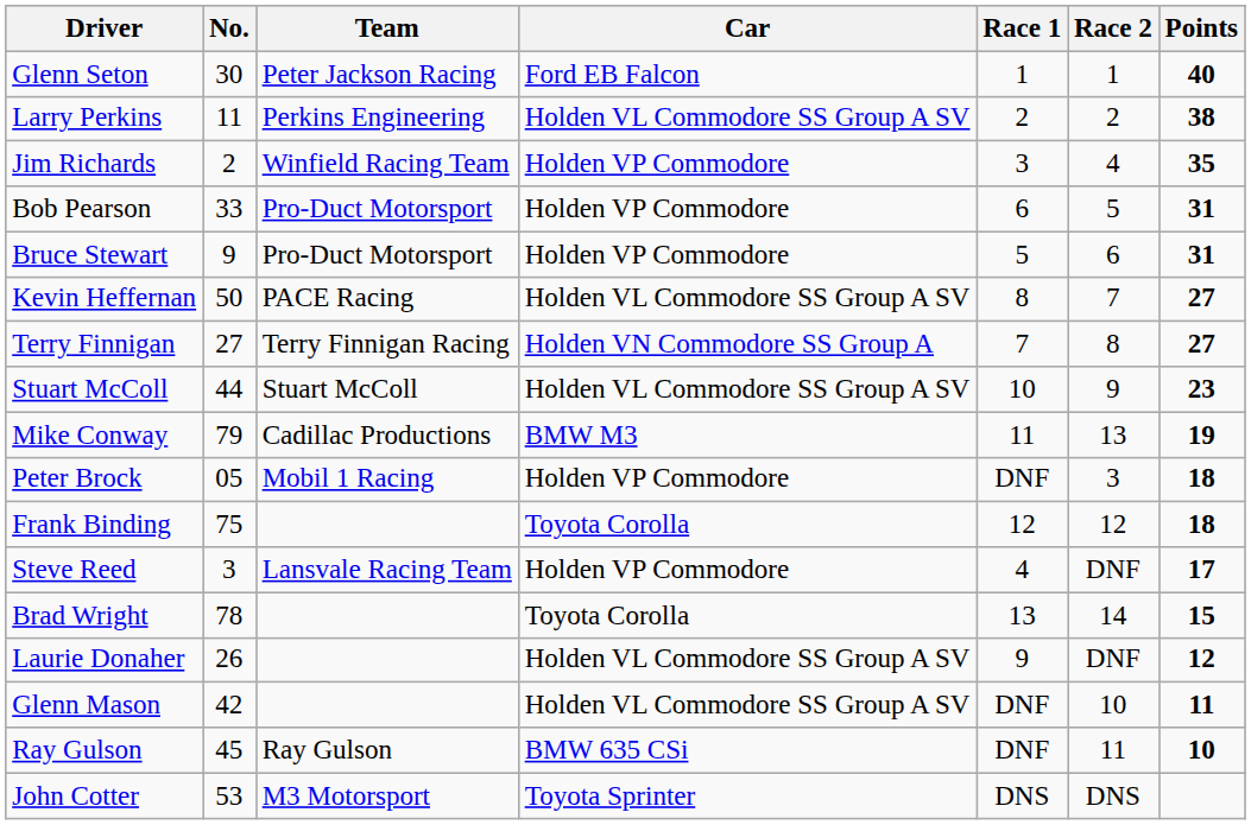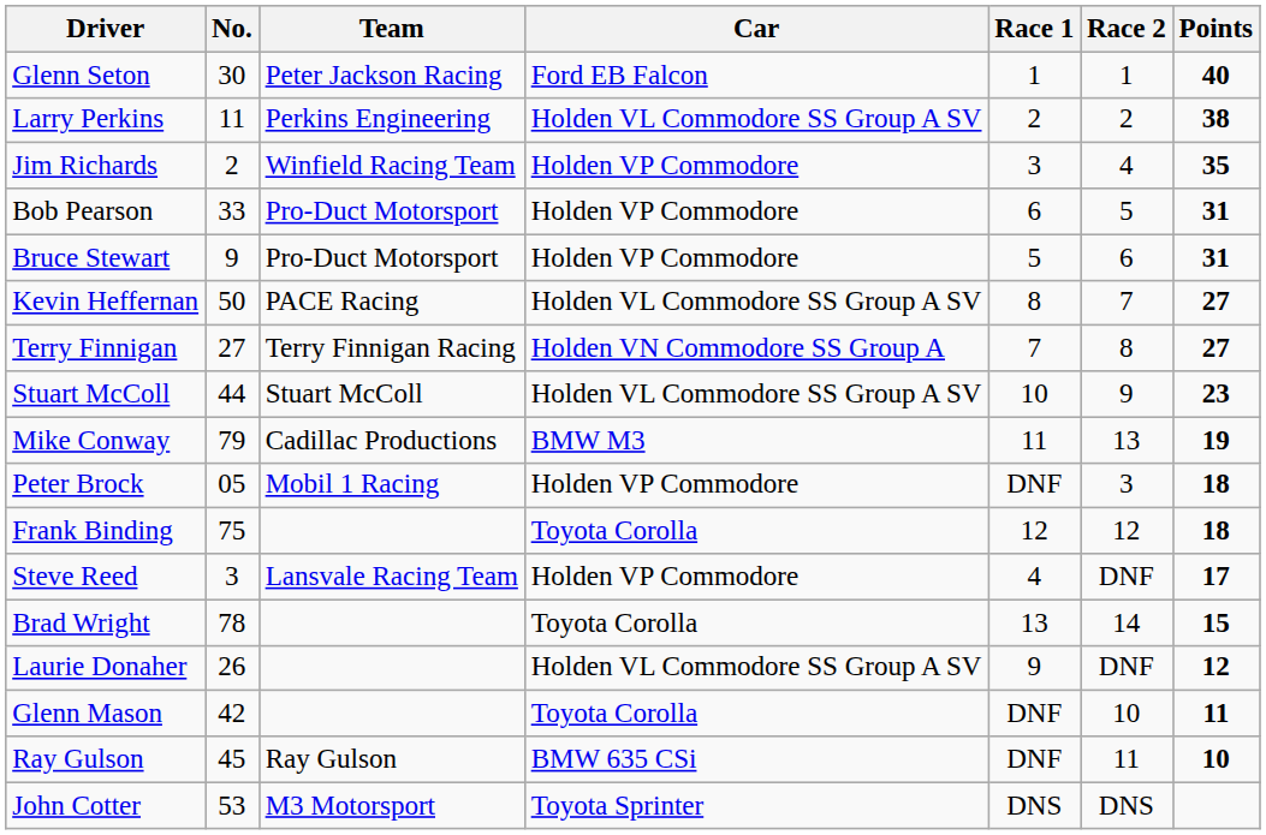 <table class="wikitable" style="font-size: 90%">
 <tr>
 <th>Driver</th>
 <th>No.</th>
 <th>Team</th>
 <th>Car</th>
 <th>Race 1</th>
 <th>Race 2</th>
 <th>Points</th>
 </tr>
 <tr>
 <td> <a href='#'>Glenn Seton</a></td>
 <td align="center">30</td>
 <td><a href='#'>Peter Jackson Racing</a></td>
 <td><a href='#'>Ford EB Falcon</a></td>
 <td align="center">1</td>
 <td align="center">1</td>
 <td align="center"><strong>40</strong></td>
 </tr>
 <tr>
 <td> <a href='#'>Larry Perkins</a></td>
 <td align="center">11</td>
 <td><a href='#'>Perkins Engineering</a></td>
 <td><a href='#'>Holden VL Commodore SS Group A SV</a></td>
 <td align="center">2</td>
 <td align="center">2</td>
 <td align="center"><strong>38</strong></td>
 </tr>
 <tr>
 <td> <a href='#'>Jim Richards</a></td>
 <td align="center">2</td>
 <td><a href='#'>Winfield Racing Team</a></td>
 <td><a href='#'>Holden VP Commodore</a></td>
 <td align="center">3</td>
 <td align="center">4</td>
 <td align="center"><strong>35</strong></td>
 </tr>
 <tr>
 <td> Bob Pearson</td>
 <td align="center">33</td>
 <td><a href='#'>Pro-Duct Motorsport</a></td>
 <td>Holden VP Commodore</td>
 <td align="center">6</td>
 <td align="center">5</td>
 <td align="center"><strong>31</strong></td>
 </tr>
 <tr>
 <td> <a href='#'>Bruce Stewart</a></td>
 <td align="center">9</td>
 <td>Pro-Duct Motorsport</td>
 <td>Holden VP Commodore</td>
 <td align="center">5</td>
 <td align="center">6</td>
 <td align="center"><strong>31</strong></td>
 </tr>
 <tr>
 <td> <a href='#'>Kevin Heffernan</a></td>
 <td align="center">50</td>
 <td>PACE Racing</td>
 <td>Holden VL Commodore SS Group A SV</td>
 <td align="center">8</td>
 <td align="center">7</td>
 <td align="center"><strong>27</strong></td>
 </tr>
 <tr>
 <td> <a href='#'>Terry Finnigan</a></td>
 <td align="center">27</td>
 <td>Terry Finnigan Racing</td>
 <td><a href='#'>Holden VN Commodore SS Group A</a></td>
 <td align="center">7</td>
 <td align="center">8</td>
 <td align="center"><strong>27</strong></td>
 </tr>
 <tr>
 <td> <a href='#'>Stuart McColl</a></td>
 <td align="center">44</td>
 <td>Stuart McColl</td>
 <td>Holden VL Commodore SS Group A SV</td>
 <td align="center">10</td>
 <td align="center">9</td>
 <td align="center"><strong>23</strong></td>
 </tr>
 <tr>
 <td> <a href='#'>Mike Conway</a></td>
 <td align="center">79</td>
 <td>Cadillac Productions</td>
 <td><a href='#'>BMW M3</a></td>
 <td align="center">11</td>
 <td align="center">13</td>
 <td align="center"><strong>19</strong></td>
 </tr>
 <tr>
 <td> <a href='#'>Peter Brock</a></td>
 <td align="center">05</td>
 <td><a href='#'>Mobil 1 Racing</a></td>
 <td>Holden VP Commodore</td>
 <td align="center">DNF</td>
 <td align="center">3</td>
 <td align="center"><strong>18</strong></td>
 </tr>
 <tr>
 <td> <a href='#'>Frank Binding</a></td>
 <td align="center">75</td>
 <td></td>
 <td><a href='#'>Toyota Corolla</a></td>
 <td align="center">12</td>
 <td align="center">12</td>
 <td align="center"><strong>18</strong></td>
 </tr>
 <tr>
 <td> <a href='#'>Steve Reed</a></td>
 <td align="center">3</td>
 <td><a href='#'>Lansvale Racing Team</a></td>
 <td>Holden VP Commodore</td>
 <td align="center">4</td>
 <td align="center">DNF</td>
 <td align="center"><strong>17</strong></td>
 </tr>
 <tr>
 <td> <a href='#'>Brad Wright</a></td>
 <td align="center">78</td>
 <td></td>
 <td>Toyota Corolla</td>
 <td align="center">13</td>
 <td align="center">14</td>
 <td align="center"><strong>15</strong></td>
 </tr>
 <tr>
 <td> <a href='#'>Laurie Donaher</a></td>
 <td align="center">26</td>
 <td></td>
 <td>Holden VL Commodore SS Group A SV</td>
 <td align="center">9</td>
 <td align="center">DNF</td>
 <td align="center"><strong>12</strong></td>
 </tr>
 <tr>
 <td> <a href='#'>Glenn Mason</a></td>
 <td align="center">42</td>
 <td></td>
-<td>Holden VL Commodore SS Group A SV</td>
+<td><a href='#'>Toyota Corolla</a></td>
 <td align="center">DNF</td>
 <td align="center">10</td>
 <td align="center"><strong>11</strong></td>
 </tr>
 <tr>
 <td> <a href='#'>Ray Gulson</a></td>
 <td align="center">45</td>
 <td>Ray Gulson</td>
 <td><a href='#'>BMW 635 CSi</a></td>
 <td align="center">DNF</td>
 <td align="center">11</td>
 <td align="center"><strong>10</strong></td>
 </tr>
 <tr>
 <td> <a href='#'>John Cotter</a></td>
 <td align="center">53</td>
 <td><a href='#'>M3 Motorsport</a></td>
 <td><a href='#'>Toyota Sprinter</a></td>
 <td align="center">DNS</td>
 <td align="center">DNS</td>
 <td></td>
 </tr>
 </table>
